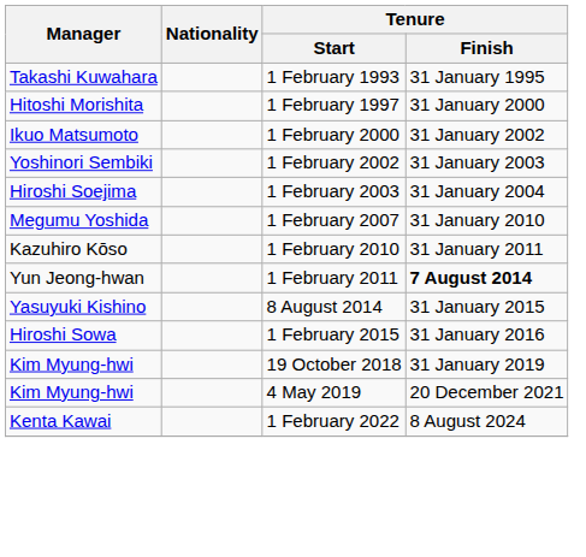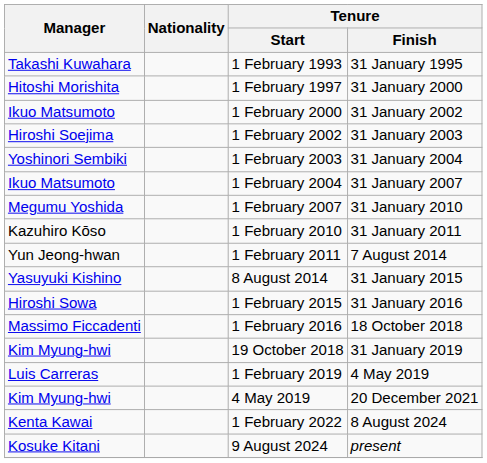 <table class="wikitable">
 <tr>
 <th rowspan="2">Manager</th>
 <th rowspan="2">Nationality</th>
 <th colspan="2">Tenure</th>
 </tr>
 <tr>
 <th>Start</th>
 <th>Finish</th>
 </tr>
 <tr>
 <td><a href='#'>Takashi Kuwahara</a></td>
 <td></td>
 <td>1 February 1993</td>
 <td>31 January 1995<br></td>
 </tr>
 <tr>
 <td><a href='#'>Hitoshi Morishita</a></td>
 <td></td>
 <td>1 February 1997</td>
 <td>31 January 2000<br></td>
 </tr>
 <tr>
 <td><a href='#'>Ikuo Matsumoto</a></td>
 <td></td>
 <td>1 February 2000</td>
 <td>31 January 2002<br></td>
 </tr>
 <tr>
-<td><a href='#'>Yoshinori Sembiki</a></td>
+<td><a href='#'>Hiroshi Soejima</a></td>
 <td></td>
 <td>1 February 2002</td>
 <td>31 January 2003<br></td>
 </tr>
 <tr>
-<td><a href='#'>Hiroshi Soejima</a></td>
+<td><a href='#'>Yoshinori Sembiki</a></td>
 <td></td>
 <td>1 February 2003</td>
 <td>31 January 2004<br></td>
+</tr>
+<tr>
+<td><a href='#'>Ikuo Matsumoto</a></td>
+<td></td>
+<td>1 February 2004</td>
+<td>31 January 2007<br></td>
 </tr>
 <tr>
 <td><a href='#'>Megumu Yoshida</a></td>
 <td></td>
 <td>1 February 2007</td>
 <td>31 January 2010<br></td>
 </tr>
 <tr>
 <td>Kazuhiro Kōso</td>
 <td></td>
 <td>1 February 2010</td>
 <td>31 January 2011<br></td>
 </tr>
 <tr>
 <td>Yun Jeong-hwan</td>
 <td></td>
 <td>1 February 2011</td>
-<td><strong>7 August 2014<br></strong></td>
+<td>7 August 2014<br></td>
 </tr>
 <tr>
 <td><a href='#'>Yasuyuki Kishino</a></td>
 <td></td>
 <td>8 August 2014</td>
 <td>31 January 2015<br></td>
 </tr>
 <tr>
 <td><a href='#'>Hiroshi Sowa</a></td>
 <td></td>
 <td>1 February 2015</td>
 <td>31 January 2016<br></td>
 </tr>
 <tr>
+<td><a href='#'>Massimo Ficcadenti</a></td>
+<td></td>
+<td>1 February 2016</td>
+<td>18 October 2018<br></td>
+</tr>
+<tr>
 <td><a href='#'>Kim Myung-hwi</a></td>
 <td></td>
 <td>19 October 2018</td>
 <td>31 January 2019<br></td>
+</tr>
+<tr>
+<td><a href='#'>Luis Carreras</a></td>
+<td></td>
+<td>1 February 2019</td>
+<td>4 May 2019<br></td>
 </tr>
 <tr>
 <td><a href='#'>Kim Myung-hwi</a></td>
 <td></td>
 <td>4 May 2019</td>
 <td>20 December 2021<br></td>
 </tr>
 <tr>
 <td><a href='#'>Kenta Kawai</a></td>
 <td></td>
 <td>1 February 2022</td>
 <td>8 August 2024<br></td>
 </tr>
 <tr>
+<td><a href='#'>Kosuke Kitani</a></td>
+<td></td>
+<td>9 August 2024</td>
+<td><em>present</em><br></td>
+</tr>
+<tr>
 </tr>
 </table>
